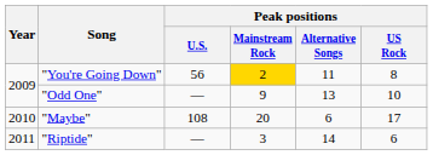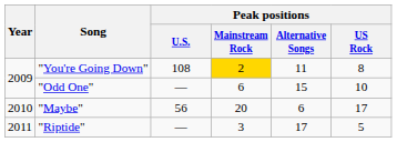 <table class="wikitable">
 <tr>
 <th rowspan="2">Year</th>
 <th rowspan="2">Song</th>
 <th colspan="4">Peak positions</th>
 </tr>
 <tr>
 <th width="70"><small><a href='#'>U.S.</a></small><br></th>
 <th width="70"><small><a href='#'>Mainstream Rock</a></small><br></th>
 <th width="70"><small><a href='#'>Alternative Songs</a></small><br></th>
 <th width="70"><small><a href='#'>US<br>Rock</a></small><br></th>
 </tr>
 <tr>
 <td rowspan="2">2009</td>
 <td>"<a href='#'>You're Going Down</a>"</td>
-<td style="text-align:center;">56</td>
+<td style="text-align:center;">108</td>
 <td style="background: gold; text-align:center;">2</td>
 <td style="text-align:center;">11</td>
 <td style="text-align:center;">8</td>
 </tr>
 <tr>
 <td>"<a href='#'>Odd One</a>"</td>
 <td style="text-align:center;">—</td>
-<td style="text-align:center;">9</td>
-<td style="text-align:center;">13</td>
+<td style="text-align:center;">6</td>
+<td style="text-align:center;">15</td>
 <td style="text-align:center;">10</td>
 </tr>
 <tr>
 <td>2010</td>
 <td>"<a href='#'>Maybe</a>"</td>
-<td style="text-align:center;">108</td>
+<td style="text-align:center;">56</td>
 <td style="text-align:center;">20</td>
 <td style="text-align:center;">6</td>
 <td style="text-align:center;">17</td>
 </tr>
 <tr>
 <td>2011</td>
 <td>"<a href='#'>Riptide</a>"</td>
 <td style="text-align:center;">—</td>
 <td style="text-align:center;">3</td>
-<td style="text-align:center;">14</td>
-<td style="text-align:center;">6</td>
+<td style="text-align:center;">17</td>
+<td style="text-align:center;">5</td>
 </tr>
 </table>
